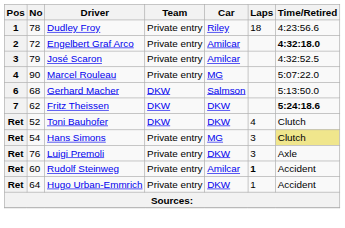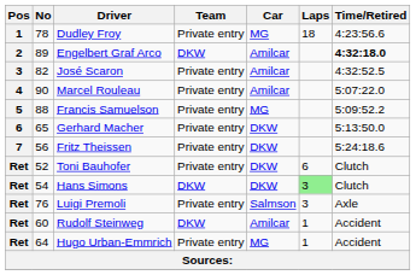 <table class="wikitable" style="font-size: 95%;">
 <tr>
 <th>Pos</th>
 <th>No</th>
 <th>Driver</th>
 <th>Team</th>
 <th>Car</th>
 <th>Laps</th>
 <th>Time/Retired</th>
 </tr>
 <tr>
 <th>1</th>
 <td>78</td>
 <td> <a href='#'>Dudley Froy</a></td>
 <td>Private entry</td>
-<td><a href='#'>Riley</a></td>
+<td><a href='#'>MG</a></td>
 <td>18</td>
 <td>4:23:56.6</td>
 </tr>
 <tr>
 <th>2</th>
-<td>72</td>
+<td>89</td>
 <td> <a href='#'>Engelbert Graf Arco</a></td>
-<td>Private entry</td>
+<td><a href='#'>DKW</a></td>
 <td><a href='#'>Amilcar</a></td>
 <td></td>
 <td><strong>4:32:18.0</strong></td>
 </tr>
 <tr>
 <th>3</th>
-<td>79</td>
+<td>82</td>
 <td><a href='#'>José Scaron</a></td>
 <td>Private entry</td>
 <td><a href='#'>Amilcar</a></td>
 <td></td>
 <td>4:32:52.5</td>
 </tr>
 <tr>
 <th>4</th>
 <td>90</td>
 <td><a href='#'>Marcel Rouleau</a></td>
 <td>Private entry</td>
-<td><a href='#'>MG</a></td>
+<td><a href='#'>Amilcar</a></td>
 <td></td>
 <td>5:07:22.0</td>
 </tr>
 <tr>
+<th>5</th>
+<td>88</td>
+<td> <a href='#'>Francis Samuelson</a></td>
+<td>Private entry</td>
+<td><a href='#'>MG</a></td>
+<td></td>
+<td>5:09:52.2</td>
+</tr>
+<tr>
 <th>6</th>
-<td>68</td>
+<td>65</td>
 <td> <a href='#'>Gerhard Macher</a></td>
+<td>Private entry</td>
 <td><a href='#'>DKW</a></td>
-<td><a href='#'>Salmson</a></td>
 <td></td>
 <td>5:13:50.0</td>
 </tr>
 <tr>
 <th>7</th>
-<td>62</td>
+<td>56</td>
 <td><a href='#'>Fritz Theissen</a></td>
-<td><a href='#'>DKW</a></td>
+<td>Private entry</td>
 <td><a href='#'>DKW</a></td>
 <td></td>
-<td><strong>5:24:18.6</strong></td>
+<td>5:24:18.6</td>
 </tr>
 <tr>
 <th>Ret</th>
 <td>52</td>
 <td> <a href='#'>Toni Bauhofer</a></td>
+<td>Private entry</td>
 <td><a href='#'>DKW</a></td>
-<td><a href='#'>DKW</a></td>
-<td>4</td>
+<td>6</td>
 <td>Clutch</td>
 </tr>
 <tr>
 <th>Ret</th>
 <td>54</td>
 <td> <a href='#'>Hans Simons</a></td>
-<td>Private entry</td>
-<td><a href='#'>MG</a></td>
-<td>3</td>
-<td style="background: khaki;">Clutch</td>
+<td><a href='#'>DKW</a></td>
+<td><a href='#'>DKW</a></td>
+<td style="background: lightgreen;">3</td>
+<td>Clutch</td>
 </tr>
 <tr>
 <th>Ret</th>
 <td>76</td>
 <td> <a href='#'>Luigi Premoli</a></td>
 <td>Private entry</td>
-<td><a href='#'>DKW</a></td>
+<td><a href='#'>Salmson</a></td>
 <td>3</td>
 <td>Axle</td>
 </tr>
 <tr>
 <th>Ret</th>
 <td>60</td>
 <td> <a href='#'>Rudolf Steinweg</a></td>
-<td>Private entry</td>
+<td><a href='#'>DKW</a></td>
 <td><a href='#'>Amilcar</a></td>
-<td><strong>1</strong></td>
+<td>1</td>
 <td>Accident</td>
 </tr>
 <tr>
 <th>Ret</th>
 <td>64</td>
 <td> <a href='#'>Hugo Urban-Emmrich</a></td>
 <td>Private entry</td>
-<td><a href='#'>DKW</a></td>
+<td><a href='#'>MG</a></td>
 <td>1</td>
 <td>Accident</td>
 </tr>
 <tr>
 <th colspan="7">Sources:</th>
 </tr>
 <tr>
 </tr>
 </table>
